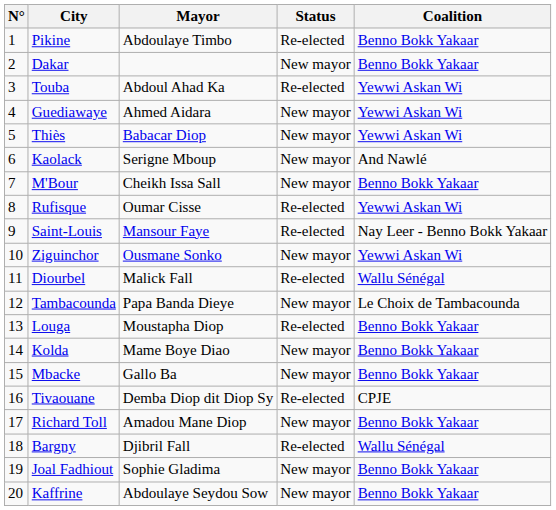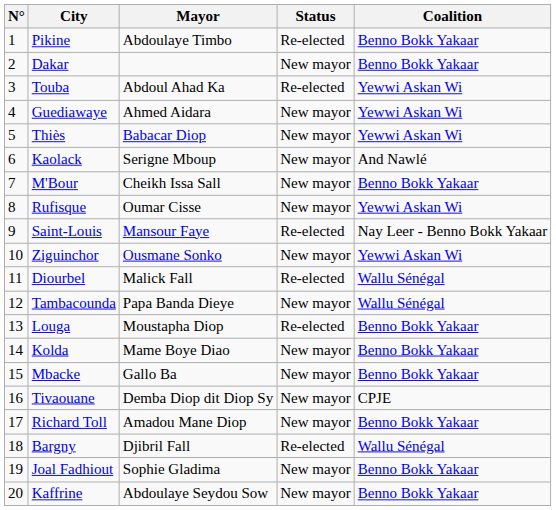 <table class="wikitable">
 <tr>
 <th>N°</th>
 <th>City</th>
 <th>Mayor</th>
 <th>Status</th>
 <th>Coalition</th>
 </tr>
 <tr>
 <td>1</td>
 <td><a href='#'>Pikine</a></td>
 <td>Abdoulaye Timbo</td>
 <td>Re-elected</td>
 <td><a href='#'>Benno Bokk Yakaar</a></td>
 </tr>
 <tr>
 <td>2</td>
 <td><a href='#'>Dakar</a></td>
 <td></td>
 <td>New mayor</td>
 <td><a href='#'>Benno Bokk Yakaar</a></td>
 </tr>
 <tr>
 <td>3</td>
 <td><a href='#'>Touba</a></td>
 <td>Abdoul Ahad Ka</td>
 <td>Re-elected</td>
 <td><a href='#'>Yewwi Askan Wi</a></td>
 </tr>
 <tr>
 <td>4</td>
 <td><a href='#'>Guediawaye</a></td>
 <td>Ahmed Aidara</td>
 <td>New mayor</td>
 <td><a href='#'>Yewwi Askan Wi</a></td>
 </tr>
 <tr>
 <td>5</td>
 <td><a href='#'>Thiès</a></td>
 <td><a href='#'>Babacar Diop</a></td>
 <td>New mayor</td>
 <td><a href='#'>Yewwi Askan Wi</a></td>
 </tr>
 <tr>
 <td>6</td>
 <td><a href='#'>Kaolack</a></td>
 <td>Serigne Mboup</td>
 <td>New mayor</td>
 <td>And Nawlé</td>
 </tr>
 <tr>
 <td>7</td>
 <td><a href='#'>M'Bour</a></td>
 <td>Cheikh Issa Sall</td>
 <td>New mayor</td>
 <td><a href='#'>Benno Bokk Yakaar</a></td>
 </tr>
 <tr>
 <td>8</td>
 <td><a href='#'>Rufisque</a></td>
 <td>Oumar Cisse</td>
-<td>Re-elected</td>
+<td>New mayor</td>
 <td><a href='#'>Yewwi Askan Wi</a></td>
 </tr>
 <tr>
 <td>9</td>
 <td><a href='#'>Saint-Louis</a></td>
 <td><a href='#'>Mansour Faye</a></td>
 <td>Re-elected</td>
 <td>Nay Leer - Benno Bokk Yakaar</td>
 </tr>
 <tr>
 <td>10</td>
 <td><a href='#'>Ziguinchor</a></td>
 <td><a href='#'>Ousmane Sonko</a></td>
 <td>New mayor</td>
 <td><a href='#'>Yewwi Askan Wi</a></td>
 </tr>
 <tr>
 <td>11</td>
 <td><a href='#'>Diourbel</a></td>
 <td>Malick Fall</td>
 <td>Re-elected</td>
 <td><a href='#'>Wallu Sénégal</a></td>
 </tr>
 <tr>
 <td>12</td>
 <td><a href='#'>Tambacounda</a></td>
 <td>Papa Banda Dieye</td>
 <td>New mayor</td>
-<td>Le Choix de Tambacounda</td>
+<td><a href='#'>Wallu Sénégal</a></td>
 </tr>
 <tr>
 <td>13</td>
 <td><a href='#'>Louga</a></td>
 <td>Moustapha Diop</td>
 <td>Re-elected</td>
 <td><a href='#'>Benno Bokk Yakaar</a></td>
 </tr>
 <tr>
 <td>14</td>
 <td><a href='#'>Kolda</a></td>
 <td>Mame Boye Diao</td>
 <td>New mayor</td>
 <td><a href='#'>Benno Bokk Yakaar</a></td>
 </tr>
 <tr>
 <td>15</td>
 <td><a href='#'>Mbacke</a></td>
 <td>Gallo Ba</td>
 <td>New mayor</td>
 <td><a href='#'>Benno Bokk Yakaar</a></td>
 </tr>
 <tr>
 <td>16</td>
 <td><a href='#'>Tivaouane</a></td>
 <td>Demba Diop dit Diop Sy</td>
-<td>Re-elected</td>
+<td>New mayor</td>
 <td>CPJE</td>
 </tr>
 <tr>
 <td>17</td>
 <td><a href='#'>Richard Toll</a></td>
 <td>Amadou Mane Diop</td>
 <td>New mayor</td>
 <td><a href='#'>Benno Bokk Yakaar</a></td>
 </tr>
 <tr>
 <td>18</td>
 <td><a href='#'>Bargny</a></td>
 <td>Djibril Fall</td>
 <td>Re-elected</td>
 <td><a href='#'>Wallu Sénégal</a></td>
 </tr>
 <tr>
 <td>19</td>
 <td><a href='#'>Joal Fadhiout</a></td>
 <td>Sophie Gladima</td>
 <td>New mayor</td>
 <td><a href='#'>Benno Bokk Yakaar</a></td>
 </tr>
 <tr>
 <td>20</td>
 <td><a href='#'>Kaffrine</a></td>
 <td>Abdoulaye Seydou Sow</td>
 <td>New mayor</td>
 <td><a href='#'>Benno Bokk Yakaar</a></td>
 </tr>
 </table>
